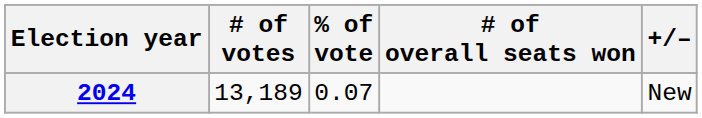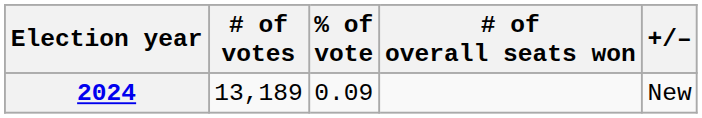 <table class=wikitable>
 <tr>
 <th>Election year</th>
 <th># of<br>votes</th>
 <th>% of<br>vote</th>
 <th># of<br>overall seats won</th>
 <th>+/–</th>
 </tr>
 <tr>
 <th><a href='#'>2024</a></th>
 <td>13,189</td>
-<td>0.07</td>
+<td>0.09</td>
 <td></td>
 <td>New</td>
 </tr>
 </table>
